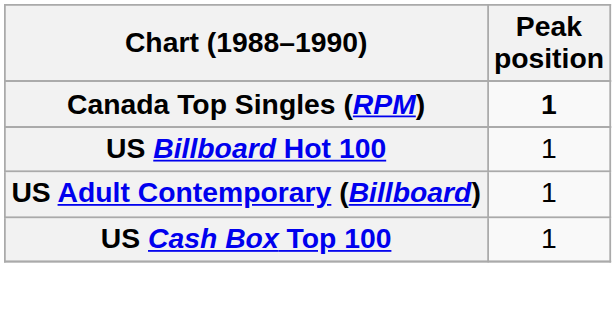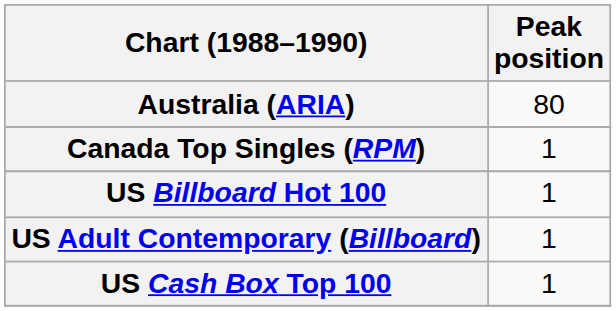 <table class="wikitable sortable plainrowheaders" style="text-align:center">
 <tr>
 <th scope="col">Chart (1988–1990)</th>
 <th scope="col">Peak<br>position</th>
 </tr>
 <tr>
+<th scope="row">Australia (<a href='#'>ARIA</a>)</th>
+<td>80</td>
+</tr>
+<tr>
 </tr>
 <tr>
 <th scope="row">Canada Top Singles (<em><a href='#'>RPM</a></em>)</th>
-<td><strong>1</strong></td>
+<td>1</td>
 </tr>
 <tr>
 </tr>
 <tr>
 </tr>
 <tr>
 </tr>
 <tr>
 </tr>
 <tr>
 <th scope="row">US <a href='#'><em>Billboard</em> Hot 100</a></th>
 <td>1</td>
 </tr>
 <tr>
 <th scope="row">US <a href='#'>Adult Contemporary</a> (<em><a href='#'>Billboard</a></em>)</th>
 <td>1</td>
 </tr>
 <tr>
 <th scope="row">US <a href='#'><em>Cash Box</em> Top 100</a></th>
 <td>1</td>
 </tr>
 <tr>
 </tr>
 </table>
